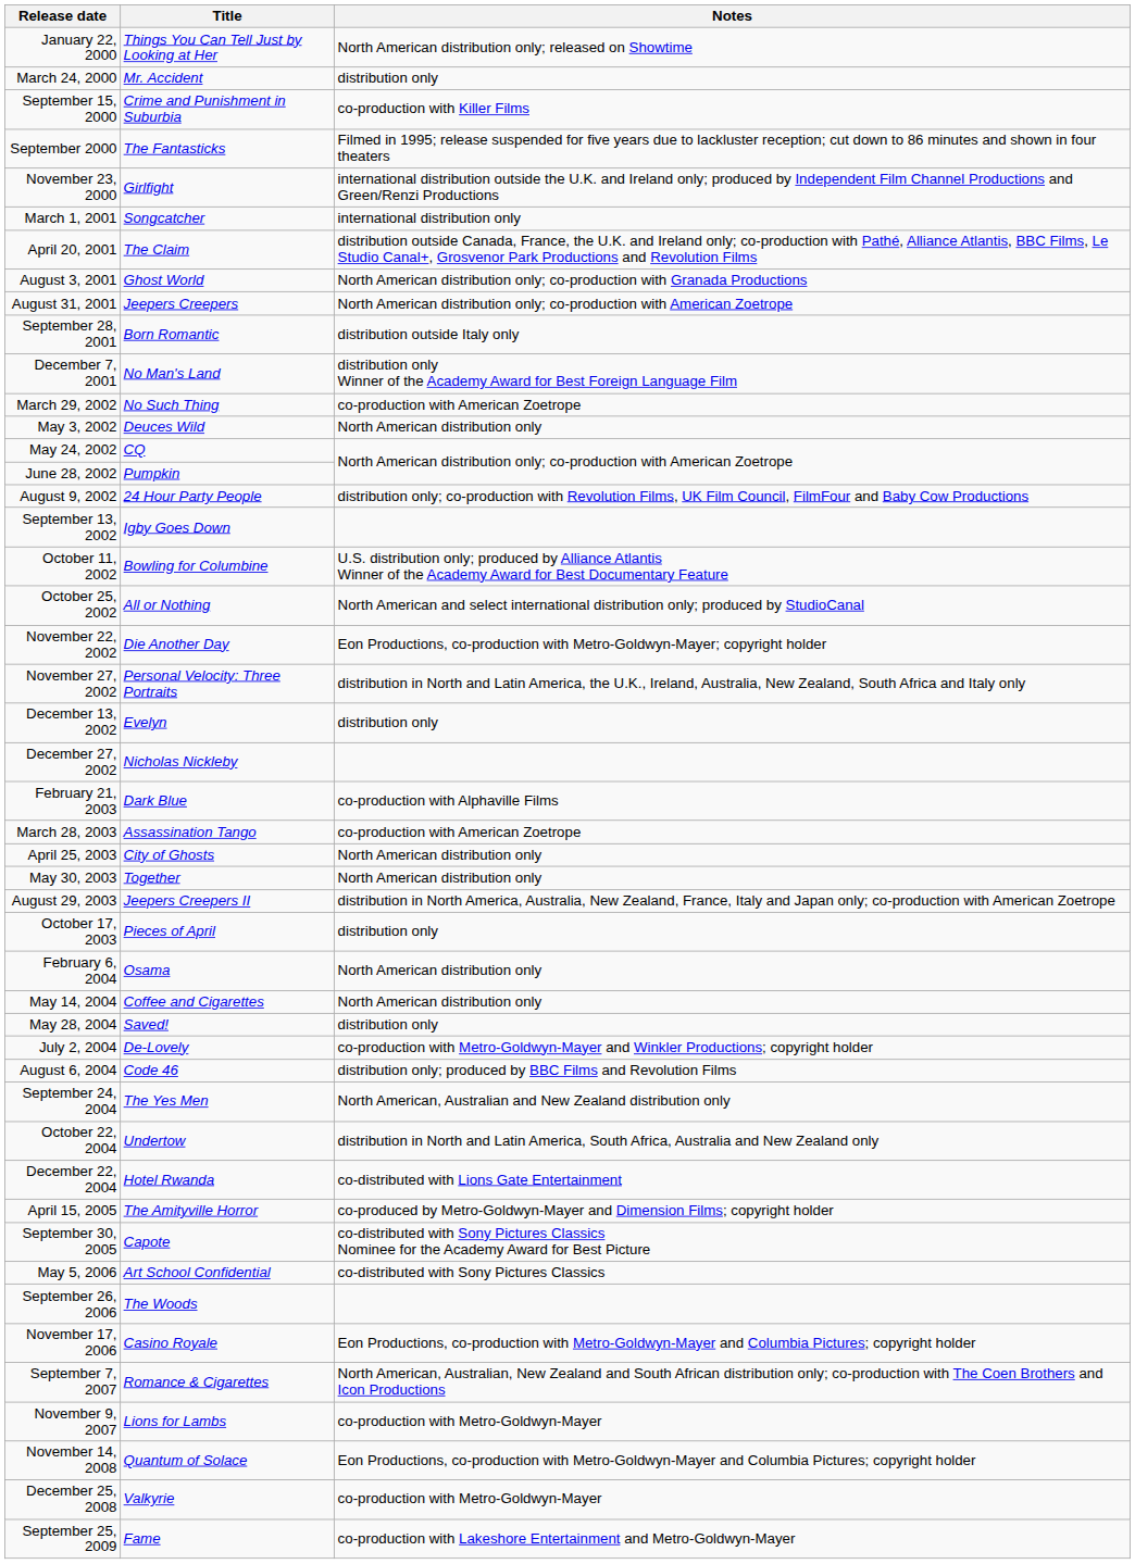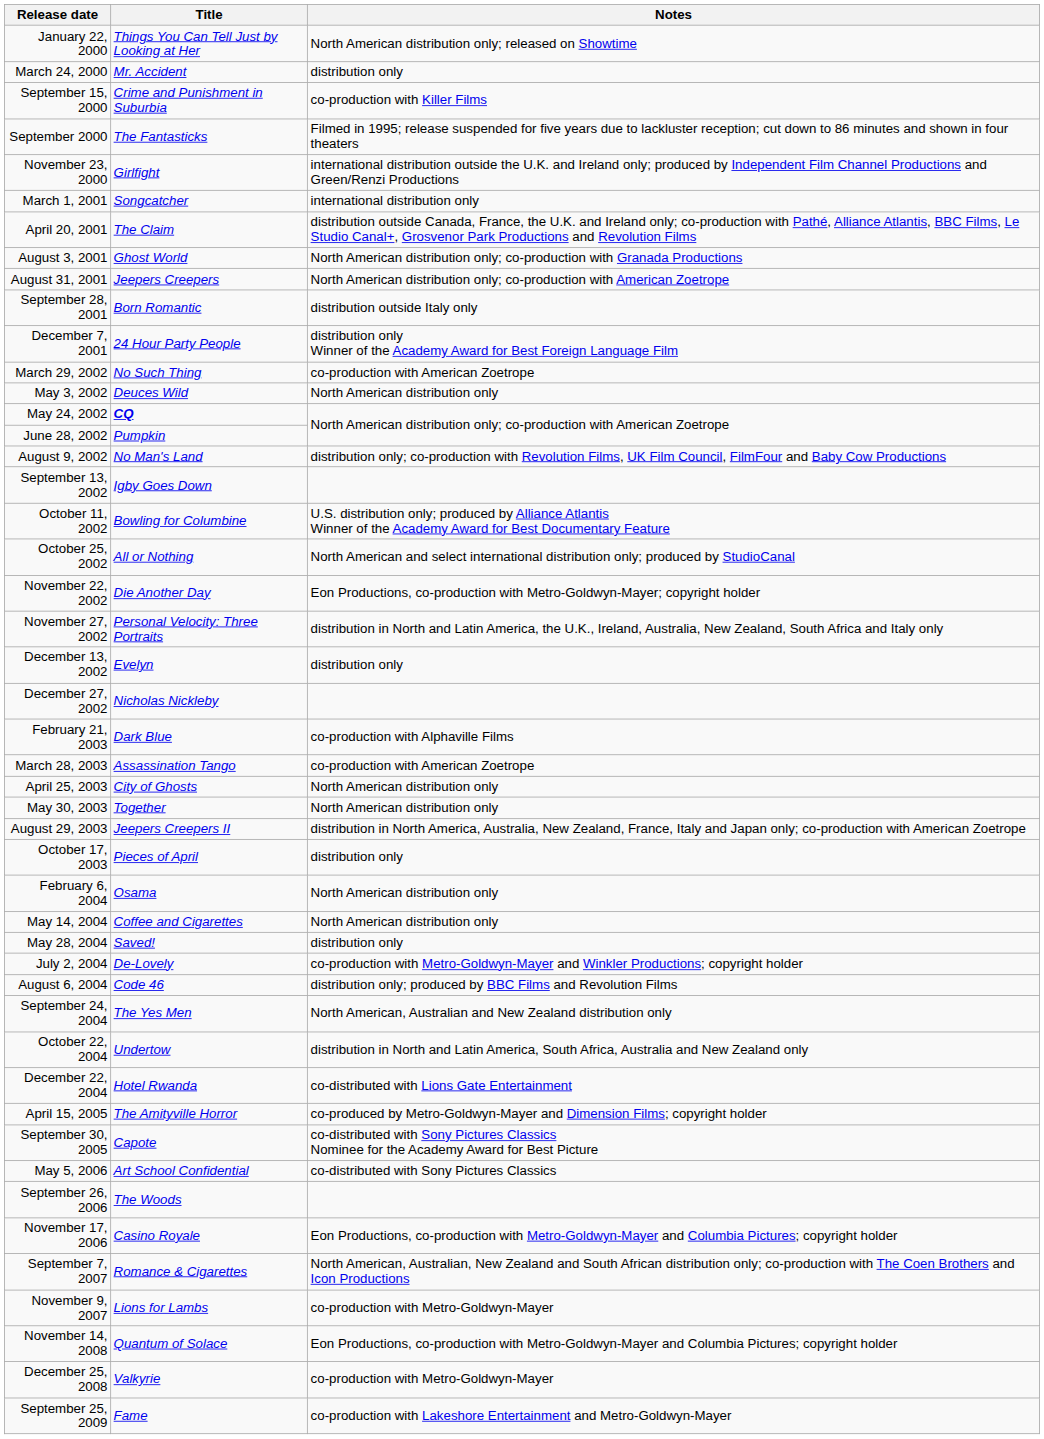 <table class="wikitable sortable">
 <tr>
 <th>Release date</th>
 <th>Title</th>
 <th>Notes</th>
 </tr>
 <tr>
 <td style="text-align:right;">January 22, 2000</td>
 <td><em><a href='#'>Things You Can Tell Just by Looking at Her</a></em></td>
 <td>North American distribution only; released on <a href='#'>Showtime</a></td>
 </tr>
 <tr>
 <td style="text-align:right;">March 24, 2000</td>
 <td><em><a href='#'>Mr. Accident</a></em></td>
 <td>distribution only</td>
 </tr>
 <tr>
 <td style="text-align:right;">September 15, 2000</td>
 <td><em><a href='#'>Crime and Punishment in Suburbia</a></em></td>
 <td>co-production with <a href='#'>Killer Films</a></td>
 </tr>
 <tr>
 <td style="text-align:right;">September 2000</td>
 <td><em><a href='#'>The Fantasticks</a></em></td>
 <td>Filmed in 1995; release suspended for five years due to lackluster reception; cut down to 86 minutes and shown in four theaters</td>
 </tr>
 <tr>
 <td style="text-align:right;">November 23, 2000</td>
 <td><em><a href='#'>Girlfight</a></em></td>
 <td>international distribution outside the U.K. and Ireland only; produced by <a href='#'>Independent Film Channel Productions</a> and Green/Renzi Productions</td>
 </tr>
 <tr>
 <td style="text-align:right;">March 1, 2001</td>
 <td><em><a href='#'>Songcatcher</a></em></td>
 <td>international distribution only</td>
 </tr>
 <tr>
 <td style="text-align:right;">April 20, 2001</td>
 <td><em><a href='#'>The Claim</a></em></td>
 <td>distribution outside Canada, France, the U.K. and Ireland only; co-production with <a href='#'>Pathé</a>, <a href='#'>Alliance Atlantis</a>, <a href='#'>BBC Films</a>, <a href='#'>Le Studio Canal+</a>, <a href='#'>Grosvenor Park Productions</a> and <a href='#'>Revolution Films</a></td>
 </tr>
 <tr>
 <td style="text-align:right;">August 3, 2001</td>
 <td><em><a href='#'>Ghost World</a></em></td>
 <td>North American distribution only; co-production with <a href='#'>Granada Productions</a></td>
 </tr>
 <tr>
 <td style="text-align:right;">August 31, 2001</td>
 <td><em><a href='#'>Jeepers Creepers</a></em></td>
 <td>North American distribution only; co-production with <a href='#'>American Zoetrope</a></td>
 </tr>
 <tr>
 <td style="text-align:right;">September 28, 2001</td>
 <td><em><a href='#'>Born Romantic</a></em></td>
 <td>distribution outside Italy only</td>
 </tr>
 <tr>
 <td style="text-align:right;">December 7, 2001</td>
-<td><em><a href='#'>No Man's Land</a></em></td>
+<td><em><a href='#'>24 Hour Party People</a></em></td>
 <td>distribution only<br>Winner of the <a href='#'>Academy Award for Best Foreign Language Film</a></td>
 </tr>
 <tr>
 <td style="text-align:right;">March 29, 2002</td>
 <td><em><a href='#'>No Such Thing</a></em></td>
 <td>co-production with American Zoetrope</td>
 </tr>
 <tr>
 <td style="text-align:right;">May 3, 2002</td>
 <td><em><a href='#'>Deuces Wild</a></em></td>
 <td>North American distribution only</td>
 </tr>
 <tr>
 <td style="text-align:right;">May 24, 2002</td>
-<td><em><a href='#'>CQ</a></em></td>
+<td><strong><em><a href='#'>CQ</a></em></strong></td>
 <td rowspan="2">North American distribution only; co-production with American Zoetrope</td>
 </tr>
 <tr>
 <td style="text-align:right;">June 28, 2002</td>
 <td><em><a href='#'>Pumpkin</a></em></td>
 </tr>
 <tr>
 <td style="text-align:right;">August 9, 2002</td>
-<td><em><a href='#'>24 Hour Party People</a></em></td>
+<td><em><a href='#'>No Man's Land</a></em></td>
 <td>distribution only; co-production with <a href='#'>Revolution Films</a>, <a href='#'>UK Film Council</a>, <a href='#'>FilmFour</a> and <a href='#'>Baby Cow Productions</a></td>
 </tr>
 <tr>
 <td style="text-align:right;">September 13, 2002</td>
 <td><em><a href='#'>Igby Goes Down</a></em></td>
 <td></td>
 </tr>
 <tr>
 <td style="text-align:right;">October 11, 2002</td>
 <td><em><a href='#'>Bowling for Columbine</a></em></td>
 <td>U.S. distribution only; produced by <a href='#'>Alliance Atlantis</a><br>Winner of the <a href='#'>Academy Award for Best Documentary Feature</a></td>
 </tr>
 <tr>
 <td style="text-align:right;">October 25, 2002</td>
 <td><em><a href='#'>All or Nothing</a></em></td>
 <td>North American and select international distribution only; produced by <a href='#'>StudioCanal</a></td>
 </tr>
 <tr>
 <td style="text-align:right;">November 22, 2002</td>
 <td><em><a href='#'>Die Another Day</a></em></td>
 <td>Eon Productions, co-production with Metro-Goldwyn-Mayer; copyright holder</td>
 </tr>
 <tr>
 <td style="text-align:right;">November 27, 2002</td>
 <td><em><a href='#'>Personal Velocity: Three Portraits</a></em></td>
 <td>distribution in North and Latin America, the U.K., Ireland, Australia, New Zealand, South Africa and Italy only</td>
 </tr>
 <tr>
 <td style="text-align:right;">December 13, 2002</td>
 <td><em><a href='#'>Evelyn</a></em></td>
 <td>distribution only</td>
 </tr>
 <tr>
 <td style="text-align:right;">December 27, 2002</td>
 <td><em><a href='#'>Nicholas Nickleby</a></em></td>
 <td></td>
 </tr>
 <tr>
 <td style="text-align:right;">February 21, 2003</td>
 <td><em><a href='#'>Dark Blue</a></em></td>
 <td>co-production with Alphaville Films</td>
 </tr>
 <tr>
 <td style="text-align:right;">March 28, 2003</td>
 <td><em><a href='#'>Assassination Tango</a></em></td>
 <td>co-production with American Zoetrope</td>
 </tr>
 <tr>
 <td style="text-align:right;">April 25, 2003</td>
 <td><em><a href='#'>City of Ghosts</a></em></td>
 <td>North American distribution only</td>
 </tr>
 <tr>
 <td style="text-align:right;">May 30, 2003</td>
 <td><em><a href='#'>Together</a></em></td>
 <td>North American distribution only</td>
 </tr>
 <tr>
 <td style="text-align:right;">August 29, 2003</td>
 <td><em><a href='#'>Jeepers Creepers II</a></em></td>
 <td>distribution in North America, Australia, New Zealand, France, Italy and Japan only; co-production with American Zoetrope</td>
 </tr>
 <tr>
 <td style="text-align:right;">October 17, 2003</td>
 <td><em><a href='#'>Pieces of April</a></em></td>
 <td>distribution only</td>
 </tr>
 <tr>
 <td style="text-align:right;">February 6, 2004</td>
 <td><em><a href='#'>Osama</a></em></td>
 <td>North American distribution only</td>
 </tr>
 <tr>
 <td style="text-align:right;">May 14, 2004</td>
 <td><em><a href='#'>Coffee and Cigarettes</a></em></td>
 <td>North American distribution only</td>
 </tr>
 <tr>
 <td style="text-align:right;">May 28, 2004</td>
 <td><em><a href='#'>Saved!</a></em></td>
 <td>distribution only</td>
 </tr>
 <tr>
 <td style="text-align:right;">July 2, 2004</td>
 <td><em><a href='#'>De-Lovely</a></em></td>
 <td>co-production with <a href='#'>Metro-Goldwyn-Mayer</a> and <a href='#'>Winkler Productions</a>; copyright holder</td>
 </tr>
 <tr>
 <td style="text-align:right;">August 6, 2004</td>
 <td><em><a href='#'>Code 46</a></em></td>
 <td>distribution only; produced by <a href='#'>BBC Films</a> and Revolution Films</td>
 </tr>
 <tr>
 <td style="text-align:right;">September 24, 2004</td>
 <td><em><a href='#'>The Yes Men</a></em></td>
 <td>North American, Australian and New Zealand distribution only</td>
 </tr>
 <tr>
 <td style="text-align:right;">October 22, 2004</td>
 <td><em><a href='#'>Undertow</a></em></td>
 <td>distribution in North and Latin America, South Africa, Australia and New Zealand only</td>
 </tr>
 <tr>
 <td style="text-align:right;">December 22, 2004</td>
 <td><em><a href='#'>Hotel Rwanda</a></em></td>
 <td>co-distributed with <a href='#'>Lions Gate Entertainment</a></td>
 </tr>
 <tr>
 <td style="text-align:right;">April 15, 2005</td>
 <td><em><a href='#'>The Amityville Horror</a></em></td>
 <td>co-produced by Metro-Goldwyn-Mayer and <a href='#'>Dimension Films</a>; copyright holder</td>
 </tr>
 <tr>
 <td style="text-align:right;">September 30, 2005</td>
 <td><em><a href='#'>Capote</a></em></td>
 <td>co-distributed with <a href='#'>Sony Pictures Classics</a><br>Nominee for the Academy Award for Best Picture</td>
 </tr>
 <tr>
 <td style="text-align:right;">May 5, 2006</td>
 <td><em><a href='#'>Art School Confidential</a></em></td>
 <td>co-distributed with Sony Pictures Classics</td>
 </tr>
 <tr>
 <td style="text-align:right;">September 26, 2006</td>
 <td><em><a href='#'>The Woods</a></em></td>
 <td></td>
 </tr>
 <tr>
 <td style="text-align:right;">November 17, 2006</td>
 <td><em><a href='#'>Casino Royale</a></em></td>
 <td>Eon Productions, co-production with <a href='#'>Metro-Goldwyn-Mayer</a> and <a href='#'>Columbia Pictures</a>; copyright holder</td>
 </tr>
 <tr>
 <td style="text-align:right;">September 7, 2007</td>
 <td><em><a href='#'>Romance & Cigarettes</a></em></td>
 <td>North American, Australian, New Zealand and South African distribution only; co-production with <a href='#'>The Coen Brothers</a> and <a href='#'>Icon Productions</a></td>
 </tr>
 <tr>
 <td style="text-align:right;">November 9, 2007</td>
 <td><em><a href='#'>Lions for Lambs</a></em></td>
 <td>co-production with Metro-Goldwyn-Mayer</td>
 </tr>
 <tr>
 <td style="text-align:right;">November 14, 2008</td>
 <td><em><a href='#'>Quantum of Solace</a></em></td>
 <td>Eon Productions, co-production with Metro-Goldwyn-Mayer and Columbia Pictures; copyright holder</td>
 </tr>
 <tr>
 <td style="text-align:right;">December 25, 2008</td>
 <td><em><a href='#'>Valkyrie</a></em></td>
 <td>co-production with Metro-Goldwyn-Mayer</td>
 </tr>
 <tr>
 <td style="text-align:right;">September 25, 2009</td>
 <td><em><a href='#'>Fame</a></em></td>
 <td>co-production with <a href='#'>Lakeshore Entertainment</a> and Metro-Goldwyn-Mayer</td>
 </tr>
 </table>
